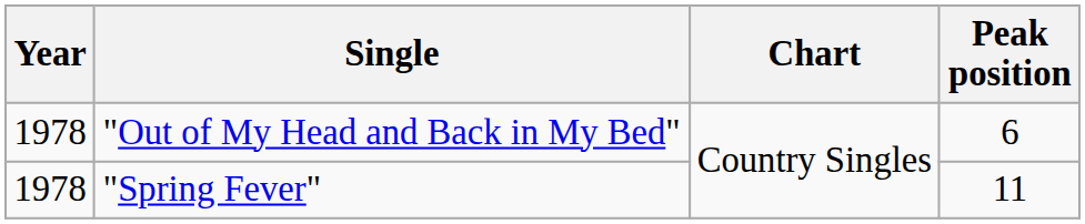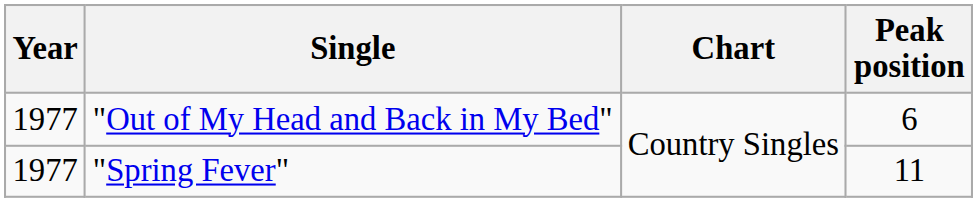 <table class="wikitable">
 <tr>
 <th align="center">Year</th>
 <th align="center">Single</th>
 <th align="center">Chart</th>
 <th align="center">Peak<br>position</th>
 </tr>
 <tr>
-<td align="center">1978</td>
+<td align="center">1977</td>
 <td>"<a href='#'>Out of My Head and Back in My Bed</a>"</td>
 <td rowspan="2" align="center">Country Singles</td>
 <td align="center">6</td>
 </tr>
 <tr>
-<td align="center">1978</td>
+<td align="center">1977</td>
 <td>"<a href='#'>Spring Fever</a>"</td>
 <td align="center">11</td>
 </tr>
 </table>
